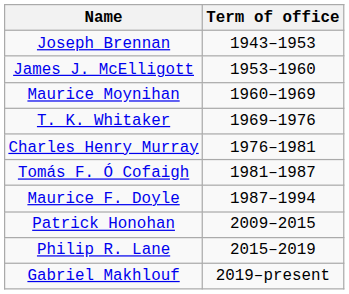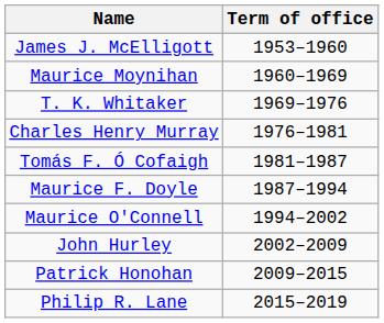 <table class="wikitable" style="text-align:center">
 <tr>
 <th>Name<br></th>
 <th>Term of office</th>
-</tr>
-<tr>
-<td><a href='#'>Joseph Brennan</a><br></td>
-<td>1943–1953</td>
 </tr>
 <tr>
 <td><a href='#'>James J. McElligott</a><br></td>
 <td>1953–1960</td>
 </tr>
 <tr>
 <td><a href='#'>Maurice Moynihan</a><br></td>
 <td>1960–1969</td>
 </tr>
 <tr>
 <td><a href='#'>T. K. Whitaker</a><br></td>
 <td>1969–1976</td>
 </tr>
 <tr>
 <td><a href='#'>Charles Henry Murray</a><br></td>
 <td>1976–1981</td>
 </tr>
 <tr>
 <td><a href='#'>Tomás F. Ó Cofaigh</a><br></td>
 <td>1981–1987</td>
 </tr>
 <tr>
 <td><a href='#'>Maurice F. Doyle</a><br></td>
 <td>1987–1994</td>
 </tr>
 <tr>
+<td><a href='#'>Maurice O'Connell</a><br></td>
+<td>1994–2002</td>
+</tr>
+<tr>
+<td><a href='#'>John Hurley</a><br></td>
+<td>2002–2009</td>
+</tr>
+<tr>
 <td><a href='#'>Patrick Honohan</a><br></td>
 <td>2009–2015</td>
 </tr>
 <tr>
 <td><a href='#'>Philip R. Lane</a><br></td>
 <td>2015–2019</td>
 </tr>
-<tr>
-<td><a href='#'>Gabriel Makhlouf</a><br></td>
-<td>2019–present</td>
-</tr>
 </table>
